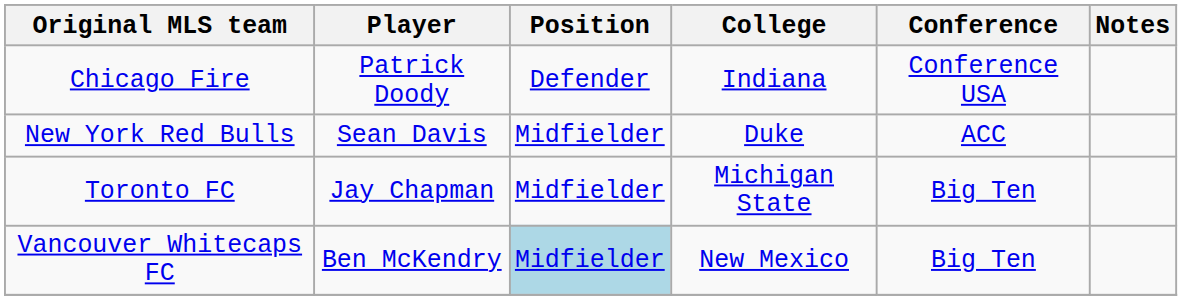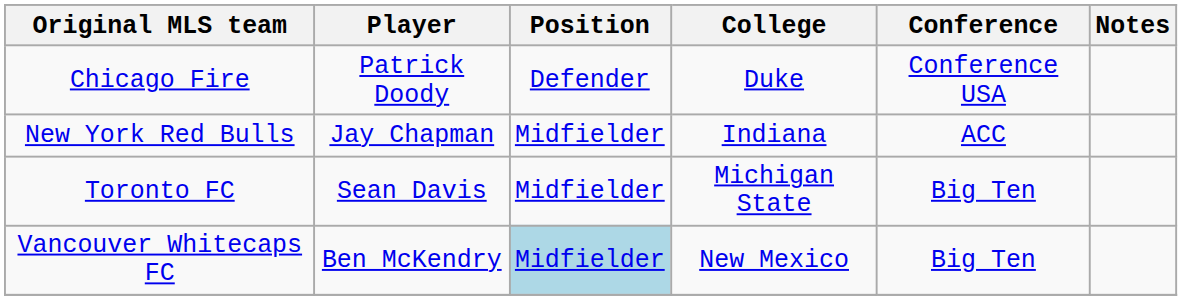 <table class="wikitable sortable" style="text-align:center">
 <tr>
 <th>Original MLS team</th>
 <th>Player</th>
 <th>Position</th>
 <th>College</th>
 <th>Conference</th>
 <th>Notes</th>
 </tr>
 <tr>
 <td><a href='#'>Chicago Fire</a></td>
 <td><a href='#'>Patrick Doody</a></td>
 <td><a href='#'>Defender</a></td>
-<td><a href='#'>Indiana</a></td>
+<td><a href='#'>Duke</a></td>
 <td><a href='#'>Conference USA</a></td>
 <td></td>
 </tr>
 <tr>
 <td><a href='#'>New York Red Bulls</a></td>
-<td><a href='#'>Sean Davis</a></td>
+<td><a href='#'>Jay Chapman</a></td>
 <td><a href='#'>Midfielder</a></td>
-<td><a href='#'>Duke</a></td>
+<td><a href='#'>Indiana</a></td>
 <td><a href='#'>ACC</a></td>
 <td></td>
 </tr>
 <tr>
 <td><a href='#'>Toronto FC</a></td>
-<td><a href='#'>Jay Chapman</a></td>
+<td><a href='#'>Sean Davis</a></td>
 <td><a href='#'>Midfielder</a></td>
 <td><a href='#'>Michigan State</a></td>
 <td><a href='#'>Big Ten</a></td>
 <td></td>
 </tr>
 <tr>
 <td><a href='#'>Vancouver Whitecaps FC</a></td>
 <td><a href='#'>Ben McKendry</a></td>
 <td style="background: lightblue;"><a href='#'>Midfielder</a></td>
 <td><a href='#'>New Mexico</a></td>
 <td><a href='#'>Big Ten</a></td>
 <td></td>
 </tr>
 <tr>
 </tr>
 </table>
